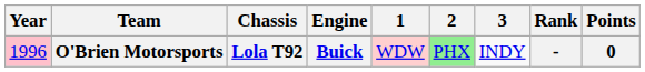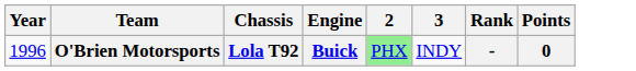 <table class="wikitable" style="text-align:center; font-size:90%">
 <tr>
 <th>Year</th>
 <th>Team</th>
 <th>Chassis</th>
 <th>Engine</th>
-<th>1</th>
 <th>2</th>
 <th>3</th>
 <th>Rank</th>
 <th>Points</th>
 </tr>
 <tr>
-<td rowspan=1 style="background: pink;"><a href='#'>1996</a></td>
+<td rowspan=1><a href='#'>1996</a></td>
 <th rowspan=1>O'Brien Motorsports</th>
 <th><a href='#'>Lola</a> T92</th>
 <th rowspan=1><a href='#'>Buick</a></th>
-<td style="background:#FFCFCF;"><a href='#'>WDW</a><br></td>
 <td style="background: lightgreen;"><a href='#'>PHX</a></td>
 <td><a href='#'>INDY</a></td>
 <th>-</th>
 <th>0</th>
 </tr>
 </table>
